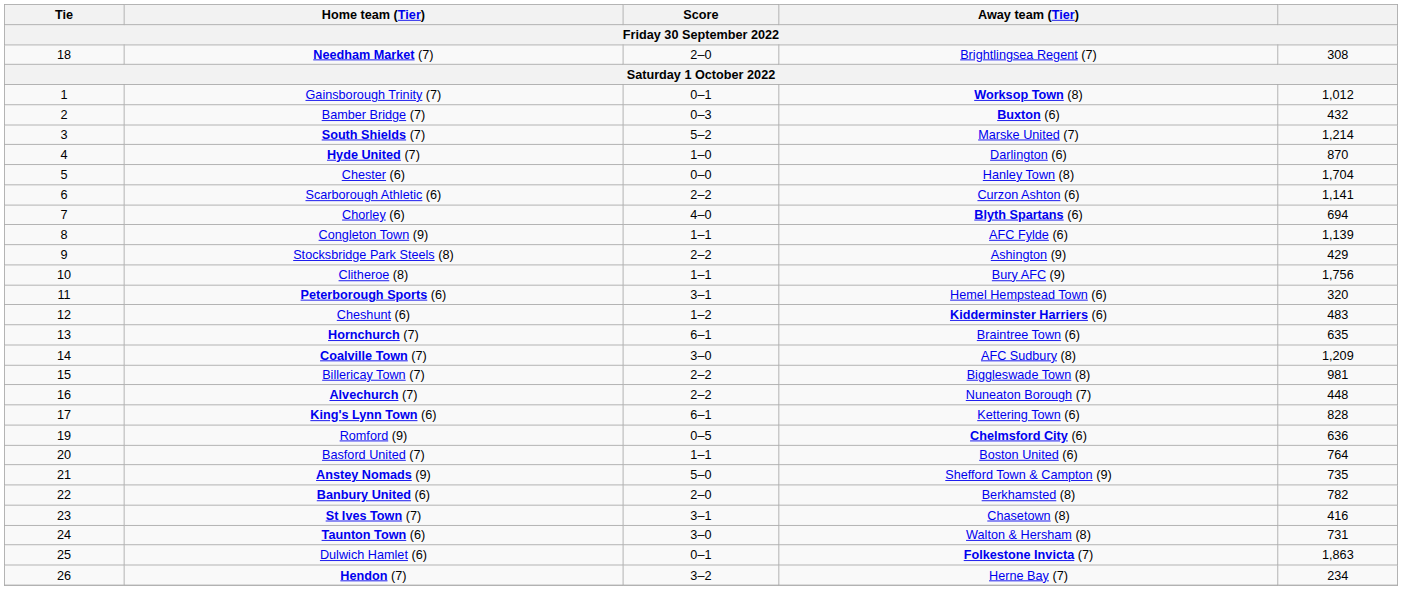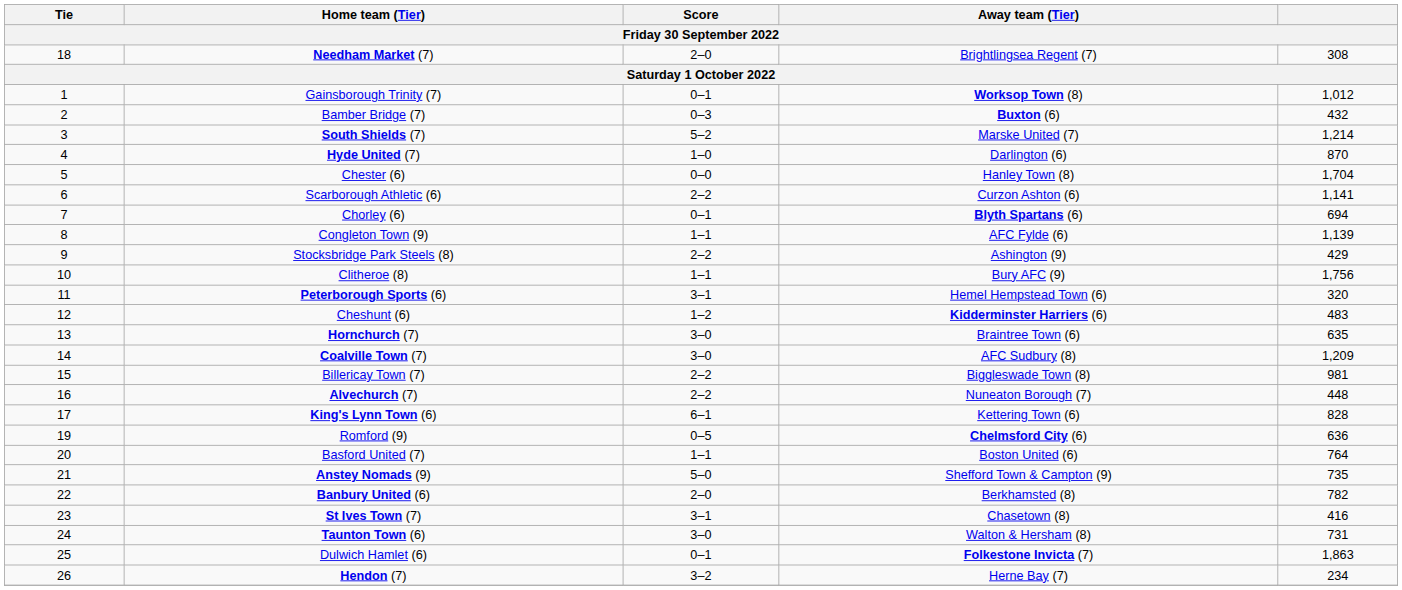 <table class="wikitable" style="text-align:center; font-size:90%; width:100%">
 <tr>
 <th scope="col" style="width:  8.43%;">Tie</th>
 <th scope="col" style="width: 35.29%;">Home team (<a href='#'>Tier</a>)</th>
 <th scope="col" style="width: 11.00%;">Score</th>
 <th scope="col" style="width: 35.29%;">Away team (<a href='#'>Tier</a>)</th>
 <th scope="col" style="width:  8.43%;"></th>
 </tr>
 <tr>
 <th colspan="5"><strong>Friday 30 September 2022</strong></th>
 </tr>
 <tr>
 <td>18</td>
 <td><strong><a href='#'>Needham Market</a></strong> (7)</td>
 <td>2–0</td>
 <td><a href='#'>Brightlingsea Regent</a> (7)</td>
 <td>308</td>
 </tr>
 <tr>
 <th colspan="5"><strong>Saturday 1 October 2022</strong></th>
 </tr>
 <tr>
 <td>1</td>
 <td><a href='#'>Gainsborough Trinity</a> (7)</td>
 <td>0–1</td>
 <td><strong><a href='#'>Worksop Town</a></strong> (8)</td>
 <td>1,012</td>
 </tr>
 <tr>
 <td>2</td>
 <td><a href='#'>Bamber Bridge</a> (7)</td>
 <td>0–3</td>
 <td><strong><a href='#'>Buxton</a></strong> (6)</td>
 <td>432</td>
 </tr>
 <tr>
 <td>3</td>
 <td><strong><a href='#'>South Shields</a></strong> (7)</td>
 <td>5–2</td>
 <td><a href='#'>Marske United</a> (7)</td>
 <td>1,214</td>
 </tr>
 <tr>
 <td>4</td>
 <td><strong><a href='#'>Hyde United</a></strong> (7)</td>
 <td>1–0</td>
 <td><a href='#'>Darlington</a> (6)</td>
 <td>870</td>
 </tr>
 <tr>
 <td>5</td>
 <td><a href='#'>Chester</a> (6)</td>
 <td>0–0</td>
 <td><a href='#'>Hanley Town</a> (8)</td>
 <td>1,704</td>
 </tr>
 <tr>
 <td>6</td>
 <td><a href='#'>Scarborough Athletic</a> (6)</td>
 <td>2–2</td>
 <td><a href='#'>Curzon Ashton</a> (6)</td>
 <td>1,141</td>
 </tr>
 <tr>
 <td>7</td>
 <td><a href='#'>Chorley</a> (6)</td>
-<td>4–0</td>
+<td>0–1</td>
 <td><strong><a href='#'>Blyth Spartans</a></strong> (6)</td>
 <td>694</td>
 </tr>
 <tr>
 <td>8</td>
 <td><a href='#'>Congleton Town</a> (9)</td>
 <td>1–1</td>
 <td><a href='#'>AFC Fylde</a> (6)</td>
 <td>1,139</td>
 </tr>
 <tr>
 <td>9</td>
 <td><a href='#'>Stocksbridge Park Steels</a> (8)</td>
 <td>2–2</td>
 <td><a href='#'>Ashington</a> (9)</td>
 <td>429</td>
 </tr>
 <tr>
 <td>10</td>
 <td><a href='#'>Clitheroe</a> (8)</td>
 <td>1–1</td>
 <td><a href='#'>Bury AFC</a> (9)</td>
 <td>1,756</td>
 </tr>
 <tr>
 <td>11</td>
 <td><strong><a href='#'>Peterborough Sports</a></strong> (6)</td>
 <td>3–1</td>
 <td><a href='#'>Hemel Hempstead Town</a> (6)</td>
 <td>320</td>
 </tr>
 <tr>
 <td>12</td>
 <td><a href='#'>Cheshunt</a> (6)</td>
 <td>1–2</td>
 <td><strong><a href='#'>Kidderminster Harriers</a></strong> (6)</td>
 <td>483</td>
 </tr>
 <tr>
 <td>13</td>
 <td><strong><a href='#'>Hornchurch</a></strong> (7)</td>
-<td>6–1</td>
+<td>3–0</td>
 <td><a href='#'>Braintree Town</a> (6)</td>
 <td>635</td>
 </tr>
 <tr>
 <td>14</td>
 <td><strong><a href='#'>Coalville Town</a></strong> (7)</td>
 <td>3–0</td>
 <td><a href='#'>AFC Sudbury</a> (8)</td>
 <td>1,209</td>
 </tr>
 <tr>
 <td>15</td>
 <td><a href='#'>Billericay Town</a> (7)</td>
 <td>2–2</td>
 <td><a href='#'>Biggleswade Town</a> (8)</td>
 <td>981</td>
 </tr>
 <tr>
 <td>16</td>
 <td><strong><a href='#'>Alvechurch</a></strong> (7)</td>
 <td>2–2</td>
 <td><a href='#'>Nuneaton Borough</a> (7)</td>
 <td>448</td>
 </tr>
 <tr>
 <td>17</td>
 <td><strong><a href='#'>King's Lynn Town</a></strong> (6)</td>
 <td>6–1</td>
 <td><a href='#'>Kettering Town</a> (6)</td>
 <td>828</td>
 </tr>
 <tr>
 <td>19</td>
 <td><a href='#'>Romford</a> (9)</td>
 <td>0–5</td>
 <td><strong><a href='#'>Chelmsford City</a></strong> (6)</td>
 <td>636</td>
 </tr>
 <tr>
 <td>20</td>
 <td><a href='#'>Basford United</a> (7)</td>
 <td>1–1</td>
 <td><a href='#'>Boston United</a> (6)</td>
 <td>764</td>
 </tr>
 <tr>
 <td>21</td>
 <td><strong><a href='#'>Anstey Nomads</a></strong> (9)</td>
 <td>5–0</td>
 <td><a href='#'>Shefford Town & Campton</a> (9)</td>
 <td>735</td>
 </tr>
 <tr>
 <td>22</td>
 <td><strong><a href='#'>Banbury United</a></strong> (6)</td>
 <td>2–0</td>
 <td><a href='#'>Berkhamsted</a> (8)</td>
 <td>782</td>
 </tr>
 <tr>
 <td>23</td>
 <td><strong><a href='#'>St Ives Town</a></strong> (7)</td>
 <td>3–1</td>
 <td><a href='#'>Chasetown</a> (8)</td>
 <td>416</td>
 </tr>
 <tr>
 <td>24</td>
 <td><strong><a href='#'>Taunton Town</a></strong> (6)</td>
 <td>3–0</td>
 <td><a href='#'>Walton & Hersham</a> (8)</td>
 <td>731</td>
 </tr>
 <tr>
 <td>25</td>
 <td><a href='#'>Dulwich Hamlet</a> (6)</td>
 <td>0–1</td>
 <td><strong><a href='#'>Folkestone Invicta</a></strong> (7)</td>
 <td>1,863</td>
 </tr>
 <tr>
 <td>26</td>
 <td><strong><a href='#'>Hendon</a></strong> (7)</td>
 <td>3–2</td>
 <td><a href='#'>Herne Bay</a> (7)</td>
 <td>234</td>
 </tr>
 <tr>
 </tr>
 </table>
